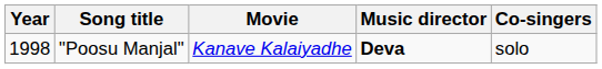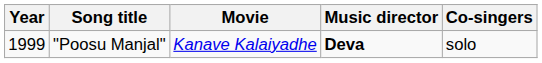 <table class="wikitable">
 <tr>
 <th>Year</th>
 <th>Song title</th>
 <th>Movie</th>
 <th>Music director</th>
 <th>Co-singers</th>
 </tr>
 <tr>
-<td>1998</td>
+<td>1999</td>
 <td>"Poosu Manjal"</td>
 <td><em><a href='#'>Kanave Kalaiyadhe</a></em></td>
 <td><strong>Deva</strong></td>
 <td>solo</td>
 </tr>
 </table>
